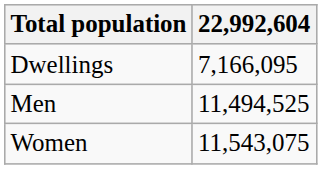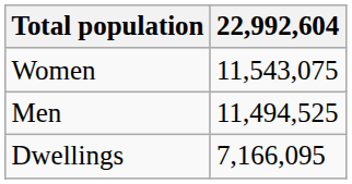 <table class="wikitable">
 <tr>
 <th>Total population</th>
 <th>22,992,604</th>
 </tr>
 <tr>
-<td>Dwellings</td>
-<td>7,166,095</td>
+<td>Women</td>
+<td>11,543,075</td>
 </tr>
 <tr>
 <td>Men</td>
 <td>11,494,525</td>
 </tr>
 <tr>
-<td>Women</td>
-<td>11,543,075</td>
+<td>Dwellings</td>
+<td>7,166,095</td>
 </tr>
 </table>
